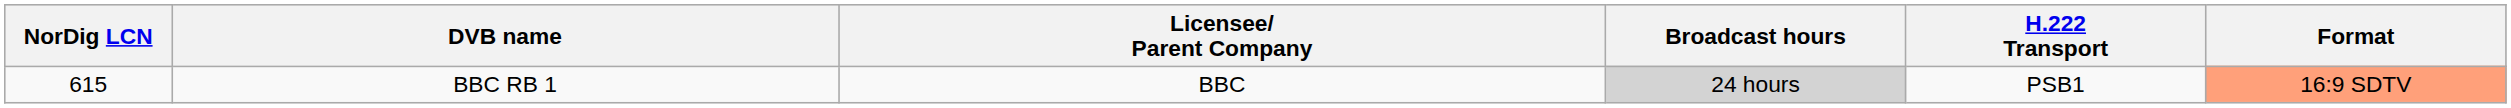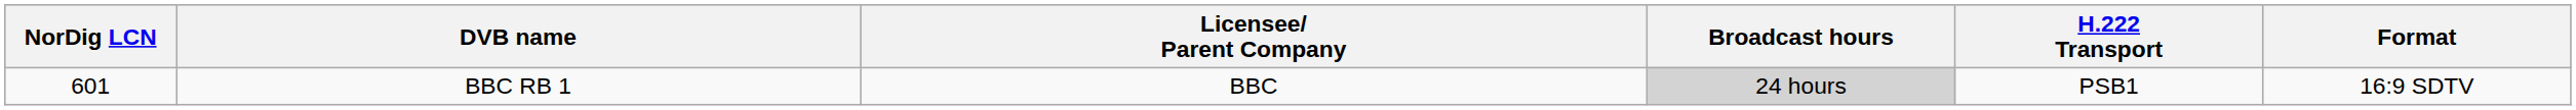 <table class="wikitable sortable" style="font-size:90%; text-align:center; width:100%;">
 <tr>
 <th style="width:5%;">NorDig <a href='#'>LCN</a></th>
 <th style="width:20%;">DVB name</th>
 <th style="width:23%;">Licensee/<br>Parent Company</th>
 <th style="width:9%;">Broadcast hours</th>
 <th style="width:9%;"><a href='#'>H.222</a><br>Transport</th>
 <th style="width:9%;">Format</th>
 </tr>
 <tr>
-<td>615</td>
+<td>601</td>
 <td>BBC RB 1</td>
 <td>BBC</td>
 <td style="background: lightgrey;">24 hours</td>
 <td>PSB1</td>
-<td style="background: lightsalmon;">16:9 SDTV</td>
+<td>16:9 SDTV</td>
 </tr>
 </table>
